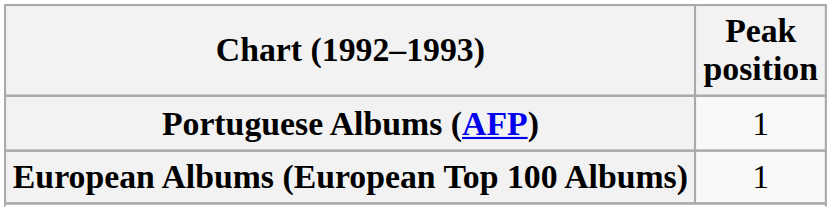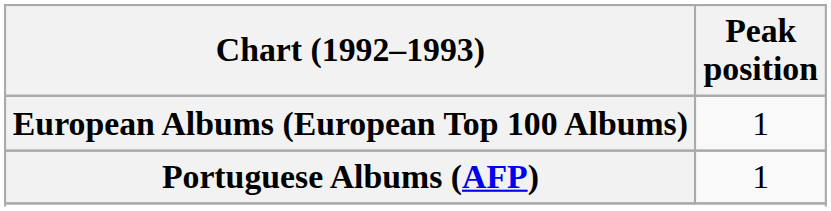 <table class="wikitable sortable plainrowheaders" style="text-align:center;">
 <tr>
 <th scope="col">Chart (1992–1993)</th>
 <th scope="col">Peak<br>position</th>
+</tr>
+<tr>
+</tr>
+<tr>
+</tr>
+<tr>
+</tr>
+<tr>
+</tr>
+<tr>
+<th scope="row">European Albums (European Top 100 Albums)</th>
+<td>1</td>
 </tr>
 <tr>
 </tr>
 <tr>
 </tr>
 <tr>
 </tr>
 <tr>
 </tr>
 <tr>
 <th scope="row">Portuguese Albums (<a href='#'>AFP</a>)</th>
 <td style="text-align:center;">1</td>
 </tr>
 <tr>
 </tr>
 <tr>
 </tr>
 <tr>
 </tr>
 <tr>
 </tr>
 <tr>
-<th scope="row">European Albums (European Top 100 Albums)</th>
-<td>1</td>
-</tr>
-<tr>
-</tr>
-<tr>
-</tr>
-<tr>
-</tr>
-<tr>
-</tr>
-<tr>
 </tr>
 </table>
